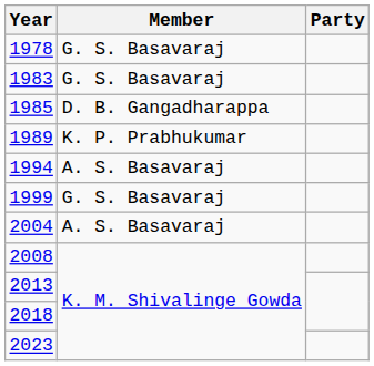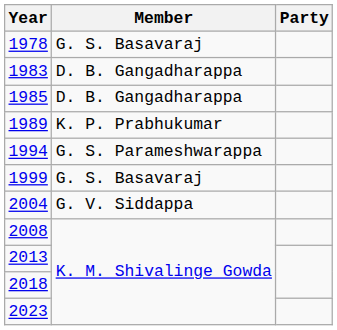 <table class="wikitable sortable">
 <tr>
 <th>Year</th>
 <th>Member</th>
 <th colspan="2">Party</th>
 </tr>
 <tr>
 <td><a href='#'>1978</a></td>
 <td>G. S. Basavaraj</td>
 <td></td>
 </tr>
 <tr>
 <td><a href='#'>1983</a></td>
-<td>G. S. Basavaraj</td>
+<td>D. B. Gangadharappa</td>
 <td></td>
 </tr>
 <tr>
 <td><a href='#'>1985</a></td>
 <td>D. B. Gangadharappa</td>
 <td></td>
 </tr>
 <tr>
 <td><a href='#'>1989</a></td>
 <td>K. P. Prabhukumar</td>
 <td></td>
 </tr>
 <tr>
 <td><a href='#'>1994</a></td>
-<td>A. S. Basavaraj</td>
+<td>G. S. Parameshwarappa</td>
 <td></td>
 </tr>
 <tr>
 <td><a href='#'>1999</a></td>
 <td>G. S. Basavaraj</td>
 <td></td>
 </tr>
 <tr>
 <td><a href='#'>2004</a></td>
-<td>A. S. Basavaraj</td>
+<td>G. V. Siddappa</td>
 <td></td>
 </tr>
 <tr>
 <td><a href='#'>2008</a></td>
 <td rowspan="4"><a href='#'>K. M. Shivalinge Gowda</a></td>
 <td></td>
 </tr>
 <tr>
 <td><a href='#'>2013</a></td>
 </tr>
 <tr>
 <td><a href='#'>2018</a></td>
 </tr>
 <tr>
 <td><a href='#'>2023</a></td>
 <td></td>
 </tr>
 </table>
